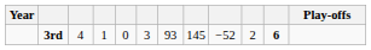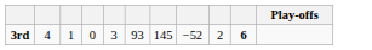 <table class="wikitable" style="text-align:center;">
 <tr>
-<th style="width:35px;">Year</th>
 <th style="width:30px;"></th>
 <th style="width:25px;"></th>
 <th style="width:20px;"></th>
 <th style="width:20px;"></th>
 <th style="width:20px;"></th>
 <th style="width:25px;"></th>
 <th style="width:25px;"></th>
 <th style="width:35px;"></th>
 <th style="width:20px;"></th>
 <th style="width:25px;"></th>
 <th style="width:90px;">Play-offs<br></th>
 </tr>
 <tr>
-<td style="padding-right:2px"></td>
 <td><strong>3rd</strong></td>
 <td>4</td>
 <td>1</td>
 <td>0</td>
 <td>3</td>
 <td>93</td>
 <td>145</td>
 <td>−52</td>
 <td>2</td>
 <td><strong>6</strong></td>
 <td></td>
 </tr>
 </table>
